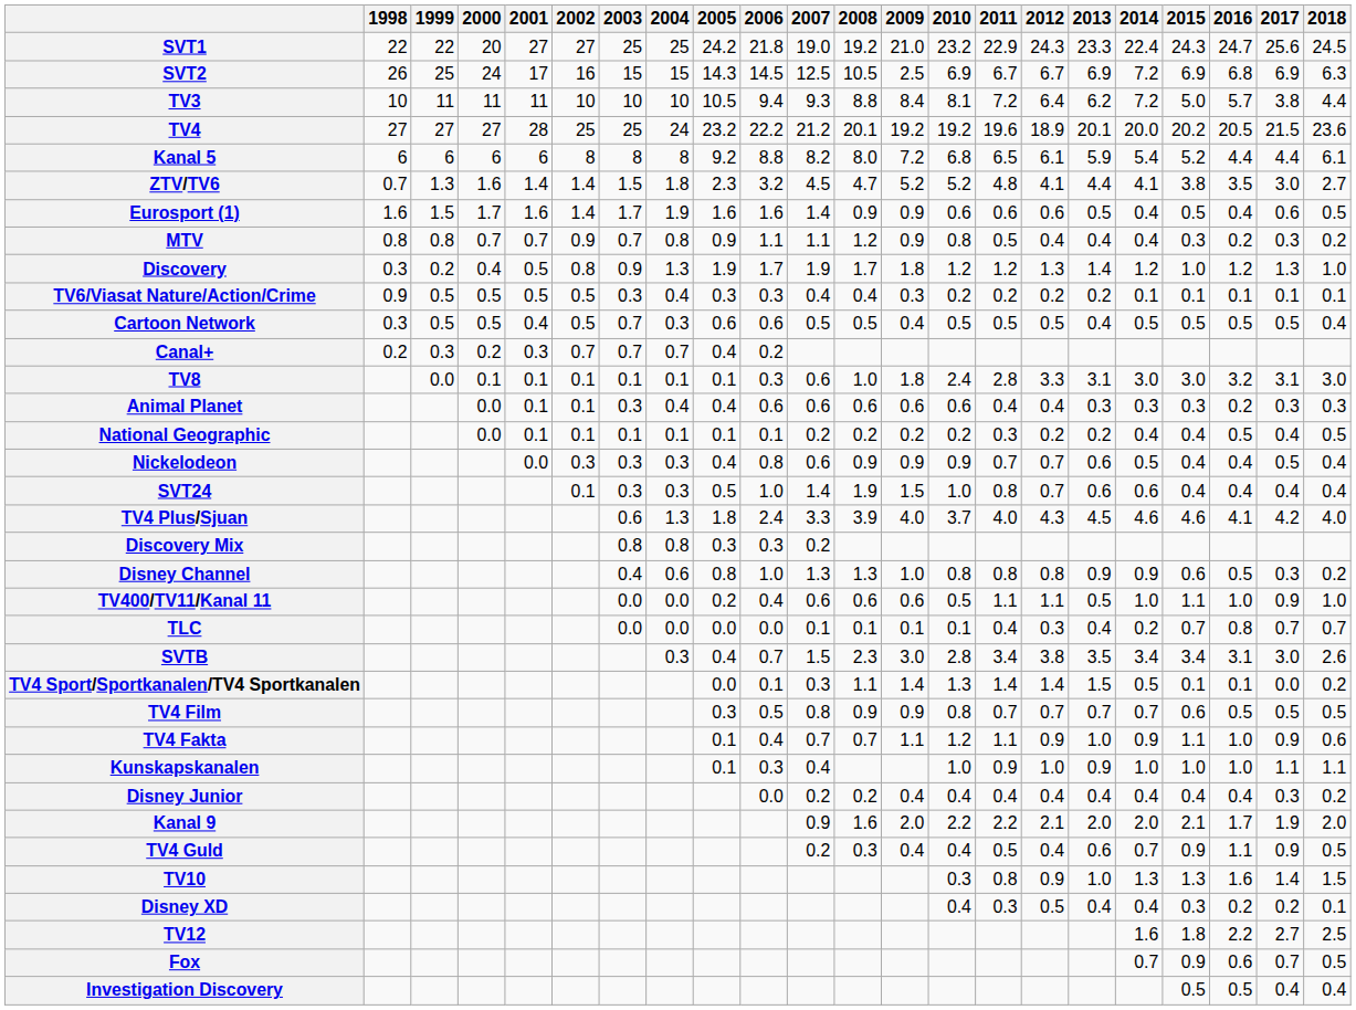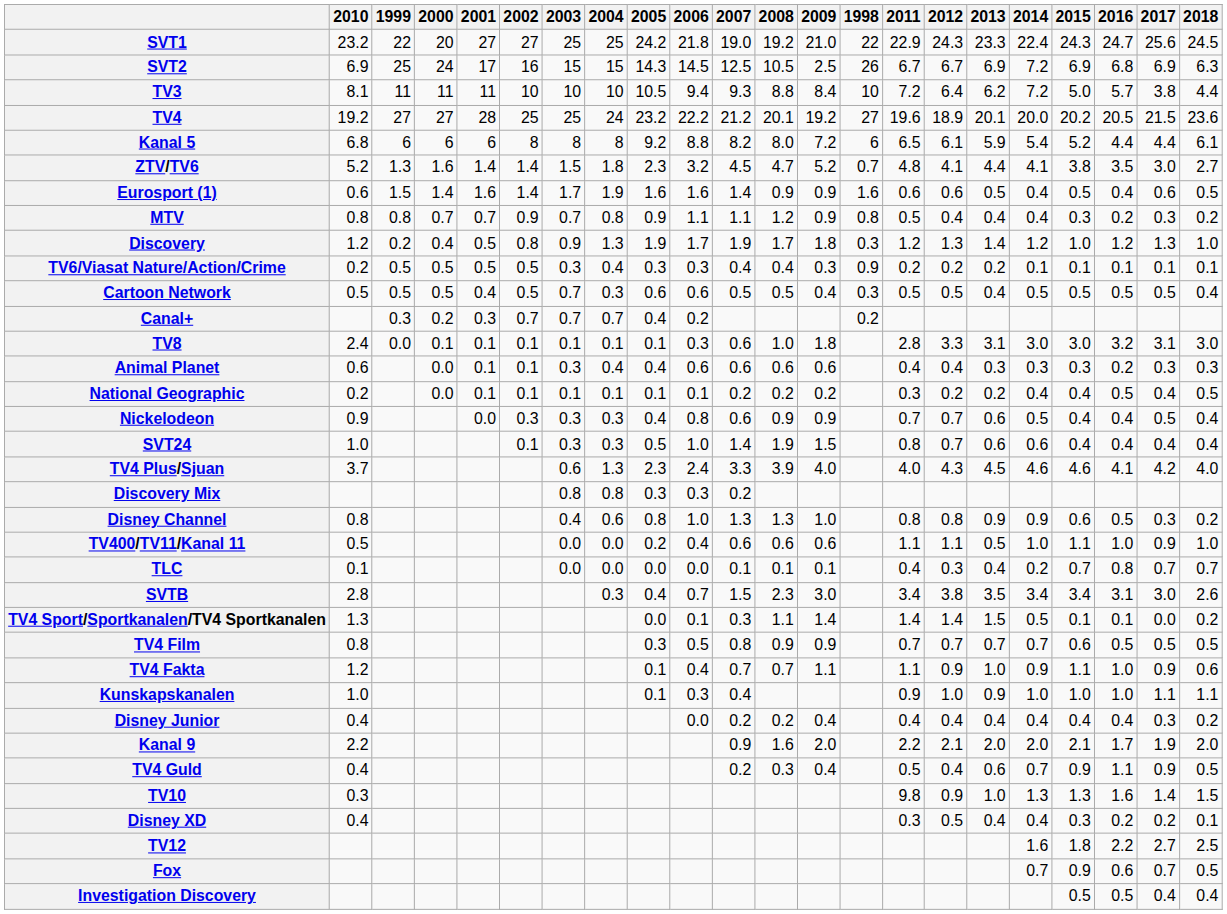 <table class="sortable wikitable" style="text-align: right">
 <tr>
 <th></th>
-<th>1998<br></th>
+<th>2010<br></th>
 <th>1999<br></th>
 <th>2000<br></th>
 <th>2001<br></th>
 <th>2002<br></th>
 <th>2003<br></th>
 <th>2004<br></th>
 <th>2005<br></th>
 <th>2006<br></th>
 <th>2007<br></th>
 <th>2008<br></th>
 <th>2009<br></th>
-<th>2010<br></th>
+<th>1998<br></th>
 <th>2011<br></th>
 <th>2012<br></th>
 <th>2013<br></th>
 <th>2014<br></th>
 <th>2015<br></th>
 <th>2016<br></th>
 <th>2017<br></th>
 <th>2018<br></th>
 </tr>
 <tr>
 <th><a href='#'>SVT1</a></th>
-<td>22</td>
+<td>23.2</td>
 <td>22</td>
 <td>20</td>
 <td>27</td>
 <td>27</td>
 <td>25</td>
 <td>25</td>
 <td>24.2</td>
 <td>21.8</td>
 <td>19.0</td>
 <td>19.2</td>
 <td>21.0</td>
-<td>23.2</td>
+<td>22</td>
 <td>22.9</td>
 <td>24.3</td>
 <td>23.3</td>
 <td>22.4</td>
 <td>24.3</td>
 <td>24.7</td>
 <td>25.6</td>
 <td>24.5</td>
 </tr>
 <tr>
 <th><a href='#'>SVT2</a></th>
-<td>26</td>
+<td>6.9</td>
 <td>25</td>
 <td>24</td>
 <td>17</td>
 <td>16</td>
 <td>15</td>
 <td>15</td>
 <td>14.3</td>
 <td>14.5</td>
 <td>12.5</td>
 <td>10.5</td>
 <td>2.5</td>
-<td>6.9</td>
+<td>26</td>
 <td>6.7</td>
 <td>6.7</td>
 <td>6.9</td>
 <td>7.2</td>
 <td>6.9</td>
 <td>6.8</td>
 <td>6.9</td>
 <td>6.3</td>
 </tr>
 <tr>
 <th><a href='#'>TV3</a></th>
-<td>10</td>
+<td>8.1</td>
 <td>11</td>
 <td>11</td>
 <td>11</td>
 <td>10</td>
 <td>10</td>
 <td>10</td>
 <td>10.5</td>
 <td>9.4</td>
 <td>9.3</td>
 <td>8.8</td>
 <td>8.4</td>
-<td>8.1</td>
+<td>10</td>
 <td>7.2</td>
 <td>6.4</td>
 <td>6.2</td>
 <td>7.2</td>
 <td>5.0</td>
 <td>5.7</td>
 <td>3.8</td>
 <td>4.4</td>
 </tr>
 <tr>
 <th><a href='#'>TV4</a></th>
-<td>27</td>
+<td>19.2</td>
 <td>27</td>
 <td>27</td>
 <td>28</td>
 <td>25</td>
 <td>25</td>
 <td>24</td>
 <td>23.2</td>
 <td>22.2</td>
 <td>21.2</td>
 <td>20.1</td>
 <td>19.2</td>
-<td>19.2</td>
+<td>27</td>
 <td>19.6</td>
 <td>18.9</td>
 <td>20.1</td>
 <td>20.0</td>
 <td>20.2</td>
 <td>20.5</td>
 <td>21.5</td>
 <td>23.6</td>
 </tr>
 <tr>
 <th><a href='#'>Kanal 5</a></th>
-<td>6</td>
+<td>6.8</td>
 <td>6</td>
 <td>6</td>
 <td>6</td>
 <td>8</td>
 <td>8</td>
 <td>8</td>
 <td>9.2</td>
 <td>8.8</td>
 <td>8.2</td>
 <td>8.0</td>
 <td>7.2</td>
-<td>6.8</td>
+<td>6</td>
 <td>6.5</td>
 <td>6.1</td>
 <td>5.9</td>
 <td>5.4</td>
 <td>5.2</td>
 <td>4.4</td>
 <td>4.4</td>
 <td>6.1</td>
 </tr>
 <tr>
 <th><a href='#'>ZTV</a>/<a href='#'>TV6</a></th>
-<td>0.7</td>
+<td>5.2</td>
 <td>1.3</td>
 <td>1.6</td>
 <td>1.4</td>
 <td>1.4</td>
 <td>1.5</td>
 <td>1.8</td>
 <td>2.3</td>
 <td>3.2</td>
 <td>4.5</td>
 <td>4.7</td>
 <td>5.2</td>
-<td>5.2</td>
+<td>0.7</td>
 <td>4.8</td>
 <td>4.1</td>
 <td>4.4</td>
 <td>4.1</td>
 <td>3.8</td>
 <td>3.5</td>
 <td>3.0</td>
 <td>2.7</td>
 </tr>
 <tr>
 <th><a href='#'>Eurosport (1)</a></th>
-<td>1.6</td>
+<td>0.6</td>
 <td>1.5</td>
-<td>1.7</td>
+<td>1.4</td>
 <td>1.6</td>
 <td>1.4</td>
 <td>1.7</td>
 <td>1.9</td>
 <td>1.6</td>
 <td>1.6</td>
 <td>1.4</td>
 <td>0.9</td>
 <td>0.9</td>
-<td>0.6</td>
+<td>1.6</td>
 <td>0.6</td>
 <td>0.6</td>
 <td>0.5</td>
 <td>0.4</td>
 <td>0.5</td>
 <td>0.4</td>
 <td>0.6</td>
 <td>0.5</td>
 </tr>
 <tr>
 <th><a href='#'>MTV</a></th>
 <td>0.8</td>
 <td>0.8</td>
 <td>0.7</td>
 <td>0.7</td>
 <td>0.9</td>
 <td>0.7</td>
 <td>0.8</td>
 <td>0.9</td>
 <td>1.1</td>
 <td>1.1</td>
 <td>1.2</td>
 <td>0.9</td>
 <td>0.8</td>
 <td>0.5</td>
 <td>0.4</td>
 <td>0.4</td>
 <td>0.4</td>
 <td>0.3</td>
 <td>0.2</td>
 <td>0.3</td>
 <td>0.2</td>
 </tr>
 <tr>
 <th><a href='#'>Discovery</a></th>
-<td>0.3</td>
+<td>1.2</td>
 <td>0.2</td>
 <td>0.4</td>
 <td>0.5</td>
 <td>0.8</td>
 <td>0.9</td>
 <td>1.3</td>
 <td>1.9</td>
 <td>1.7</td>
 <td>1.9</td>
 <td>1.7</td>
 <td>1.8</td>
-<td>1.2</td>
+<td>0.3</td>
 <td>1.2</td>
 <td>1.3</td>
 <td>1.4</td>
 <td>1.2</td>
 <td>1.0</td>
 <td>1.2</td>
 <td>1.3</td>
 <td>1.0</td>
 </tr>
 <tr>
 <th><a href='#'>TV6/Viasat Nature/Action/Crime</a></th>
-<td>0.9</td>
+<td>0.2</td>
 <td>0.5</td>
 <td>0.5</td>
 <td>0.5</td>
 <td>0.5</td>
 <td>0.3</td>
 <td>0.4</td>
 <td>0.3</td>
 <td>0.3</td>
 <td>0.4</td>
 <td>0.4</td>
 <td>0.3</td>
-<td>0.2</td>
+<td>0.9</td>
 <td>0.2</td>
 <td>0.2</td>
 <td>0.2</td>
 <td>0.1</td>
 <td>0.1</td>
 <td>0.1</td>
 <td>0.1</td>
 <td>0.1</td>
 </tr>
 <tr>
 <th><a href='#'>Cartoon Network</a></th>
-<td>0.3</td>
+<td>0.5</td>
 <td>0.5</td>
 <td>0.5</td>
 <td>0.4</td>
 <td>0.5</td>
 <td>0.7</td>
 <td>0.3</td>
 <td>0.6</td>
 <td>0.6</td>
 <td>0.5</td>
 <td>0.5</td>
 <td>0.4</td>
-<td>0.5</td>
+<td>0.3</td>
 <td>0.5</td>
 <td>0.5</td>
 <td>0.4</td>
 <td>0.5</td>
 <td>0.5</td>
 <td>0.5</td>
 <td>0.5</td>
 <td>0.4</td>
 </tr>
 <tr>
 <th><a href='#'>Canal+</a></th>
-<td>0.2</td>
+<td></td>
 <td>0.3</td>
 <td>0.2</td>
 <td>0.3</td>
 <td>0.7</td>
 <td>0.7</td>
 <td>0.7</td>
 <td>0.4</td>
 <td>0.2</td>
 <td></td>
 <td></td>
 <td></td>
-<td></td>
+<td>0.2</td>
 <td></td>
 <td></td>
 <td></td>
 <td></td>
 <td></td>
 <td></td>
 <td></td>
 <td></td>
 </tr>
 <tr>
 <th><a href='#'>TV8</a></th>
-<td></td>
+<td>2.4</td>
 <td>0.0</td>
 <td>0.1</td>
 <td>0.1</td>
 <td>0.1</td>
 <td>0.1</td>
 <td>0.1</td>
 <td>0.1</td>
 <td>0.3</td>
 <td>0.6</td>
 <td>1.0</td>
 <td>1.8</td>
-<td>2.4</td>
+<td></td>
 <td>2.8</td>
 <td>3.3</td>
 <td>3.1</td>
 <td>3.0</td>
 <td>3.0</td>
 <td>3.2</td>
 <td>3.1</td>
 <td>3.0</td>
 </tr>
 <tr>
 <th><a href='#'>Animal Planet</a></th>
-<td></td>
+<td>0.6</td>
 <td></td>
 <td>0.0</td>
 <td>0.1</td>
 <td>0.1</td>
 <td>0.3</td>
 <td>0.4</td>
 <td>0.4</td>
 <td>0.6</td>
 <td>0.6</td>
 <td>0.6</td>
 <td>0.6</td>
-<td>0.6</td>
+<td></td>
 <td>0.4</td>
 <td>0.4</td>
 <td>0.3</td>
 <td>0.3</td>
 <td>0.3</td>
 <td>0.2</td>
 <td>0.3</td>
 <td>0.3</td>
 </tr>
 <tr>
 <th><a href='#'>National Geographic</a></th>
-<td></td>
+<td>0.2</td>
 <td></td>
 <td>0.0</td>
 <td>0.1</td>
 <td>0.1</td>
 <td>0.1</td>
 <td>0.1</td>
 <td>0.1</td>
 <td>0.1</td>
 <td>0.2</td>
 <td>0.2</td>
 <td>0.2</td>
-<td>0.2</td>
+<td></td>
 <td>0.3</td>
 <td>0.2</td>
 <td>0.2</td>
 <td>0.4</td>
 <td>0.4</td>
 <td>0.5</td>
 <td>0.4</td>
 <td>0.5</td>
 </tr>
 <tr>
 <th><a href='#'>Nickelodeon</a></th>
-<td></td>
+<td>0.9</td>
 <td></td>
 <td></td>
 <td>0.0</td>
 <td>0.3</td>
 <td>0.3</td>
 <td>0.3</td>
 <td>0.4</td>
 <td>0.8</td>
 <td>0.6</td>
 <td>0.9</td>
 <td>0.9</td>
-<td>0.9</td>
+<td></td>
 <td>0.7</td>
 <td>0.7</td>
 <td>0.6</td>
 <td>0.5</td>
 <td>0.4</td>
 <td>0.4</td>
 <td>0.5</td>
 <td>0.4</td>
 </tr>
 <tr>
 <th><a href='#'>SVT24</a></th>
-<td></td>
+<td>1.0</td>
 <td></td>
 <td></td>
 <td></td>
 <td>0.1</td>
 <td>0.3</td>
 <td>0.3</td>
 <td>0.5</td>
 <td>1.0</td>
 <td>1.4</td>
 <td>1.9</td>
 <td>1.5</td>
-<td>1.0</td>
+<td></td>
 <td>0.8</td>
 <td>0.7</td>
 <td>0.6</td>
 <td>0.6</td>
 <td>0.4</td>
 <td>0.4</td>
 <td>0.4</td>
 <td>0.4</td>
 </tr>
 <tr>
 <th><a href='#'>TV4 Plus</a>/<a href='#'>Sjuan</a></th>
-<td></td>
+<td>3.7</td>
 <td></td>
 <td></td>
 <td></td>
 <td></td>
 <td>0.6</td>
 <td>1.3</td>
-<td>1.8</td>
+<td>2.3</td>
 <td>2.4</td>
 <td>3.3</td>
 <td>3.9</td>
 <td>4.0</td>
-<td>3.7</td>
+<td></td>
 <td>4.0</td>
 <td>4.3</td>
 <td>4.5</td>
 <td>4.6</td>
 <td>4.6</td>
 <td>4.1</td>
 <td>4.2</td>
 <td>4.0</td>
 </tr>
 <tr>
 <th><a href='#'>Discovery Mix</a></th>
 <td></td>
 <td></td>
 <td></td>
 <td></td>
 <td></td>
 <td>0.8</td>
 <td>0.8</td>
 <td>0.3</td>
 <td>0.3</td>
 <td>0.2</td>
 <td></td>
 <td></td>
 <td></td>
 <td></td>
 <td></td>
 <td></td>
 <td></td>
 <td></td>
 <td></td>
 <td></td>
 <td></td>
 </tr>
 <tr>
 <th><a href='#'>Disney Channel</a></th>
-<td></td>
+<td>0.8</td>
 <td></td>
 <td></td>
 <td></td>
 <td></td>
 <td>0.4</td>
 <td>0.6</td>
 <td>0.8</td>
 <td>1.0</td>
 <td>1.3</td>
 <td>1.3</td>
 <td>1.0</td>
-<td>0.8</td>
+<td></td>
 <td>0.8</td>
 <td>0.8</td>
 <td>0.9</td>
 <td>0.9</td>
 <td>0.6</td>
 <td>0.5</td>
 <td>0.3</td>
 <td>0.2</td>
 </tr>
 <tr>
 <th><a href='#'>TV400</a>/<a href='#'>TV11</a>/<a href='#'>Kanal 11</a></th>
-<td></td>
+<td>0.5</td>
 <td></td>
 <td></td>
 <td></td>
 <td></td>
 <td>0.0</td>
 <td>0.0</td>
 <td>0.2</td>
 <td>0.4</td>
 <td>0.6</td>
 <td>0.6</td>
 <td>0.6</td>
-<td>0.5</td>
+<td></td>
 <td>1.1</td>
 <td>1.1</td>
 <td>0.5</td>
 <td>1.0</td>
 <td>1.1</td>
 <td>1.0</td>
 <td>0.9</td>
 <td>1.0</td>
 </tr>
 <tr>
 <th><a href='#'>TLC</a></th>
-<td></td>
+<td>0.1</td>
 <td></td>
 <td></td>
 <td></td>
 <td></td>
 <td>0.0</td>
 <td>0.0</td>
 <td>0.0</td>
 <td>0.0</td>
 <td>0.1</td>
 <td>0.1</td>
 <td>0.1</td>
-<td>0.1</td>
+<td></td>
 <td>0.4</td>
 <td>0.3</td>
 <td>0.4</td>
 <td>0.2</td>
 <td>0.7</td>
 <td>0.8</td>
 <td>0.7</td>
 <td>0.7</td>
 </tr>
 <tr>
 <th><a href='#'>SVTB</a></th>
-<td></td>
+<td>2.8</td>
 <td></td>
 <td></td>
 <td></td>
 <td></td>
 <td></td>
 <td>0.3</td>
 <td>0.4</td>
 <td>0.7</td>
 <td>1.5</td>
 <td>2.3</td>
 <td>3.0</td>
-<td>2.8</td>
+<td></td>
 <td>3.4</td>
 <td>3.8</td>
 <td>3.5</td>
 <td>3.4</td>
 <td>3.4</td>
 <td>3.1</td>
 <td>3.0</td>
 <td>2.6</td>
 </tr>
 <tr>
 <th><a href='#'>TV4 Sport</a>/<a href='#'>Sportkanalen</a>/TV4 Sportkanalen</th>
-<td></td>
+<td>1.3</td>
 <td></td>
 <td></td>
 <td></td>
 <td></td>
 <td></td>
 <td></td>
 <td>0.0</td>
 <td>0.1</td>
 <td>0.3</td>
 <td>1.1</td>
 <td>1.4</td>
-<td>1.3</td>
+<td></td>
 <td>1.4</td>
 <td>1.4</td>
 <td>1.5</td>
 <td>0.5</td>
 <td>0.1</td>
 <td>0.1</td>
 <td>0.0</td>
 <td>0.2</td>
 </tr>
 <tr>
 <th><a href='#'>TV4 Film</a></th>
-<td></td>
+<td>0.8</td>
 <td></td>
 <td></td>
 <td></td>
 <td></td>
 <td></td>
 <td></td>
 <td>0.3</td>
 <td>0.5</td>
 <td>0.8</td>
 <td>0.9</td>
 <td>0.9</td>
-<td>0.8</td>
+<td></td>
 <td>0.7</td>
 <td>0.7</td>
 <td>0.7</td>
 <td>0.7</td>
 <td>0.6</td>
 <td>0.5</td>
 <td>0.5</td>
 <td>0.5</td>
 </tr>
 <tr>
 <th><a href='#'>TV4 Fakta</a></th>
-<td></td>
+<td>1.2</td>
 <td></td>
 <td></td>
 <td></td>
 <td></td>
 <td></td>
 <td></td>
 <td>0.1</td>
 <td>0.4</td>
 <td>0.7</td>
 <td>0.7</td>
 <td>1.1</td>
-<td>1.2</td>
+<td></td>
 <td>1.1</td>
 <td>0.9</td>
 <td>1.0</td>
 <td>0.9</td>
 <td>1.1</td>
 <td>1.0</td>
 <td>0.9</td>
 <td>0.6</td>
 </tr>
 <tr>
 <th><a href='#'>Kunskapskanalen</a></th>
-<td></td>
+<td>1.0</td>
 <td></td>
 <td></td>
 <td></td>
 <td></td>
 <td></td>
 <td></td>
 <td>0.1</td>
 <td>0.3</td>
 <td>0.4</td>
 <td></td>
 <td></td>
-<td>1.0</td>
+<td></td>
 <td>0.9</td>
 <td>1.0</td>
 <td>0.9</td>
 <td>1.0</td>
 <td>1.0</td>
 <td>1.0</td>
 <td>1.1</td>
 <td>1.1</td>
 </tr>
 <tr>
 <th><a href='#'>Disney Junior</a></th>
-<td></td>
+<td>0.4</td>
 <td></td>
 <td></td>
 <td></td>
 <td></td>
 <td></td>
 <td></td>
 <td></td>
 <td>0.0</td>
 <td>0.2</td>
 <td>0.2</td>
 <td>0.4</td>
-<td>0.4</td>
+<td></td>
 <td>0.4</td>
 <td>0.4</td>
 <td>0.4</td>
 <td>0.4</td>
 <td>0.4</td>
 <td>0.4</td>
 <td>0.3</td>
 <td>0.2</td>
 </tr>
 <tr>
 <th><a href='#'>Kanal 9</a></th>
-<td></td>
+<td>2.2</td>
 <td></td>
 <td></td>
 <td></td>
 <td></td>
 <td></td>
 <td></td>
 <td></td>
 <td></td>
 <td>0.9</td>
 <td>1.6</td>
 <td>2.0</td>
-<td>2.2</td>
+<td></td>
 <td>2.2</td>
 <td>2.1</td>
 <td>2.0</td>
 <td>2.0</td>
 <td>2.1</td>
 <td>1.7</td>
 <td>1.9</td>
 <td>2.0</td>
 </tr>
 <tr>
 <th><a href='#'>TV4 Guld</a></th>
-<td></td>
+<td>0.4</td>
 <td></td>
 <td></td>
 <td></td>
 <td></td>
 <td></td>
 <td></td>
 <td></td>
 <td></td>
 <td>0.2</td>
 <td>0.3</td>
 <td>0.4</td>
-<td>0.4</td>
+<td></td>
 <td>0.5</td>
 <td>0.4</td>
 <td>0.6</td>
 <td>0.7</td>
 <td>0.9</td>
 <td>1.1</td>
 <td>0.9</td>
 <td>0.5</td>
 </tr>
 <tr>
 <th><a href='#'>TV10</a></th>
+<td>0.3</td>
 <td></td>
 <td></td>
 <td></td>
 <td></td>
 <td></td>
 <td></td>
 <td></td>
 <td></td>
 <td></td>
 <td></td>
 <td></td>
 <td></td>
-<td>0.3</td>
-<td>0.8</td>
+<td>9.8</td>
 <td>0.9</td>
 <td>1.0</td>
 <td>1.3</td>
 <td>1.3</td>
 <td>1.6</td>
 <td>1.4</td>
 <td>1.5</td>
 </tr>
 <tr>
 <th><a href='#'>Disney XD</a></th>
+<td>0.4</td>
 <td></td>
 <td></td>
 <td></td>
 <td></td>
 <td></td>
 <td></td>
 <td></td>
 <td></td>
 <td></td>
 <td></td>
 <td></td>
 <td></td>
-<td>0.4</td>
 <td>0.3</td>
 <td>0.5</td>
 <td>0.4</td>
 <td>0.4</td>
 <td>0.3</td>
 <td>0.2</td>
 <td>0.2</td>
 <td>0.1</td>
 </tr>
 <tr>
 <th><a href='#'>TV12</a></th>
 <td></td>
 <td></td>
 <td></td>
 <td></td>
 <td></td>
 <td></td>
 <td></td>
 <td></td>
 <td></td>
 <td></td>
 <td></td>
 <td></td>
 <td></td>
 <td></td>
 <td></td>
 <td></td>
 <td>1.6</td>
 <td>1.8</td>
 <td>2.2</td>
 <td>2.7</td>
 <td>2.5</td>
 </tr>
 <tr>
 <th><a href='#'>Fox</a></th>
 <td></td>
 <td></td>
 <td></td>
 <td></td>
 <td></td>
 <td></td>
 <td></td>
 <td></td>
 <td></td>
 <td></td>
 <td></td>
 <td></td>
 <td></td>
 <td></td>
 <td></td>
 <td></td>
 <td>0.7</td>
 <td>0.9</td>
 <td>0.6</td>
 <td>0.7</td>
 <td>0.5</td>
 </tr>
 <tr>
 <th><a href='#'>Investigation Discovery</a></th>
 <td></td>
 <td></td>
 <td></td>
 <td></td>
 <td></td>
 <td></td>
 <td></td>
 <td></td>
 <td></td>
 <td></td>
 <td></td>
 <td></td>
 <td></td>
 <td></td>
 <td></td>
 <td></td>
 <td></td>
 <td>0.5</td>
 <td>0.5</td>
 <td>0.4</td>
 <td>0.4</td>
 </tr>
 </table>
